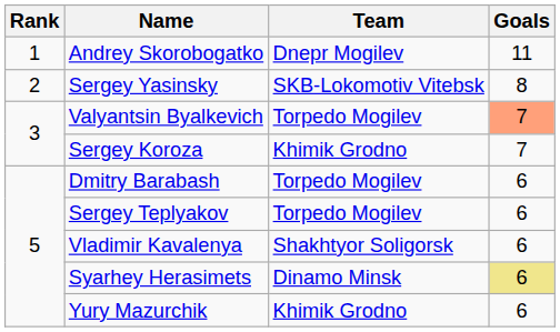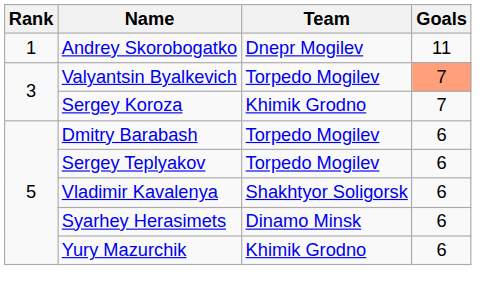 <table class="wikitable" style="text-align:left">
 <tr>
 <th>Rank</th>
 <th>Name</th>
 <th>Team</th>
 <th>Goals</th>
 </tr>
 <tr>
 <td align="center">1</td>
 <td> <a href='#'>Andrey Skorobogatko</a></td>
 <td><a href='#'>Dnepr Mogilev</a></td>
 <td align="center">11</td>
-</tr>
-<tr>
-<td align="center">2</td>
-<td> <a href='#'>Sergey Yasinsky</a></td>
-<td><a href='#'>SKB-Lokomotiv Vitebsk</a></td>
-<td align="center">8</td>
 </tr>
 <tr>
 <td align="center" rowspan="2">3</td>
 <td> <a href='#'>Valyantsin Byalkevich</a></td>
 <td><a href='#'>Torpedo Mogilev</a></td>
 <td align="center" style="background: lightsalmon;">7</td>
 </tr>
 <tr>
 <td> <a href='#'>Sergey Koroza</a></td>
 <td><a href='#'>Khimik Grodno</a></td>
 <td align="center">7</td>
 </tr>
 <tr>
 <td align="center" rowspan="5">5</td>
 <td> <a href='#'>Dmitry Barabash</a></td>
 <td><a href='#'>Torpedo Mogilev</a></td>
 <td align="center">6</td>
 </tr>
 <tr>
 <td> <a href='#'>Sergey Teplyakov</a></td>
 <td><a href='#'>Torpedo Mogilev</a></td>
 <td align="center">6</td>
 </tr>
 <tr>
 <td> <a href='#'>Vladimir Kavalenya</a></td>
 <td><a href='#'>Shakhtyor Soligorsk</a></td>
 <td align="center">6</td>
 </tr>
 <tr>
 <td> <a href='#'>Syarhey Herasimets</a></td>
 <td><a href='#'>Dinamo Minsk</a></td>
-<td align="center" style="background: khaki;">6</td>
+<td align="center">6</td>
 </tr>
 <tr>
 <td> <a href='#'>Yury Mazurchik</a></td>
 <td><a href='#'>Khimik Grodno</a></td>
 <td align="center">6</td>
 </tr>
 </table>
